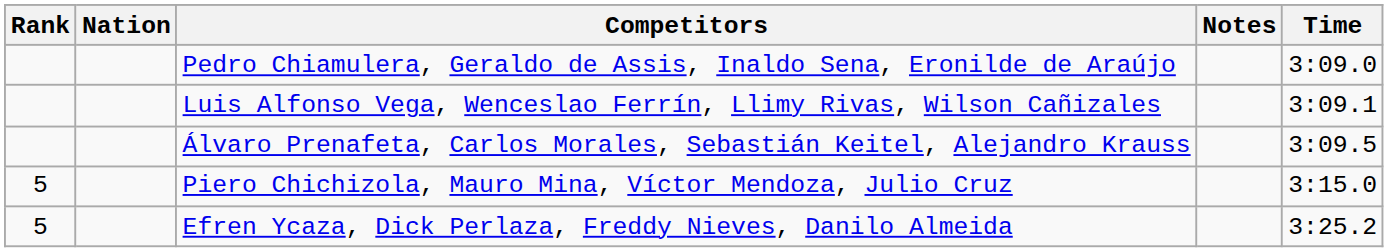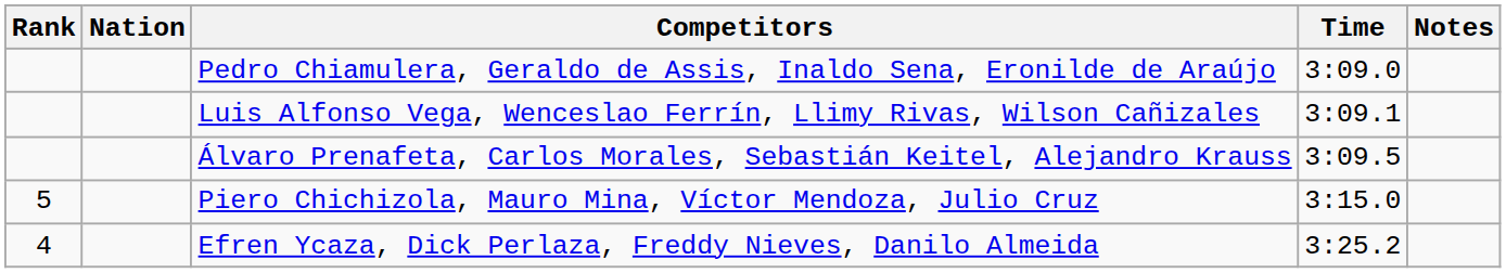 <table class="wikitable sortable" style="text-align:center">
 <tr>
 <th>Rank</th>
 <th>Nation</th>
 <th>Competitors</th>
+<th>Time</th>
 <th>Notes</th>
-<th>Time</th>
 </tr>
 <tr>
 <td></td>
 <td align=left></td>
 <td align=left><a href='#'>Pedro Chiamulera</a>, <a href='#'>Geraldo de Assis</a>, <a href='#'>Inaldo Sena</a>, <a href='#'>Eronilde de Araújo</a></td>
+<td>3:09.0</td>
 <td></td>
-<td>3:09.0</td>
 </tr>
 <tr>
 <td></td>
 <td align=left></td>
 <td align=left><a href='#'>Luis Alfonso Vega</a>, <a href='#'>Wenceslao Ferrín</a>, <a href='#'>Llimy Rivas</a>, <a href='#'>Wilson Cañizales</a></td>
+<td>3:09.1</td>
 <td></td>
-<td>3:09.1</td>
 </tr>
 <tr>
 <td></td>
 <td align=left></td>
 <td align=left><a href='#'>Álvaro Prenafeta</a>, <a href='#'>Carlos Morales</a>, <a href='#'>Sebastián Keitel</a>, <a href='#'>Alejandro Krauss</a></td>
+<td>3:09.5</td>
 <td></td>
-<td>3:09.5</td>
 </tr>
 <tr>
 <td>5</td>
 <td align=left></td>
 <td align=left><a href='#'>Piero Chichizola</a>, <a href='#'>Mauro Mina</a>, <a href='#'>Víctor Mendoza</a>, <a href='#'>Julio Cruz</a></td>
+<td>3:15.0</td>
 <td></td>
-<td>3:15.0</td>
 </tr>
 <tr>
-<td>5</td>
+<td>4</td>
 <td align=left></td>
 <td align=left><a href='#'>Efren Ycaza</a>, <a href='#'>Dick Perlaza</a>, <a href='#'>Freddy Nieves</a>, <a href='#'>Danilo Almeida</a></td>
+<td>3:25.2</td>
 <td></td>
-<td>3:25.2</td>
 </tr>
 </table>
